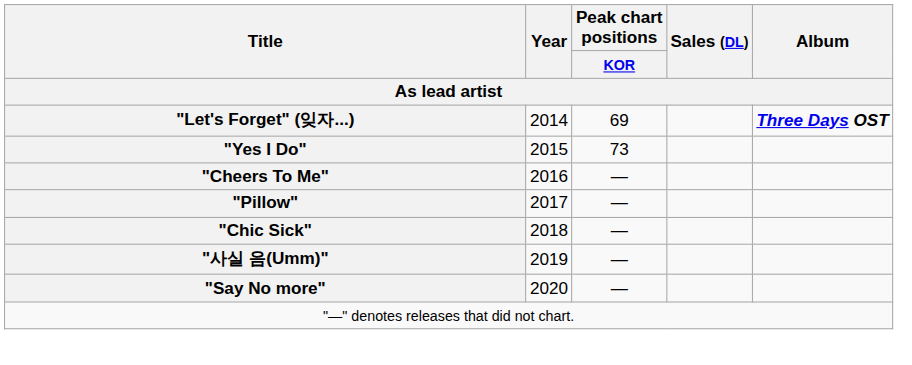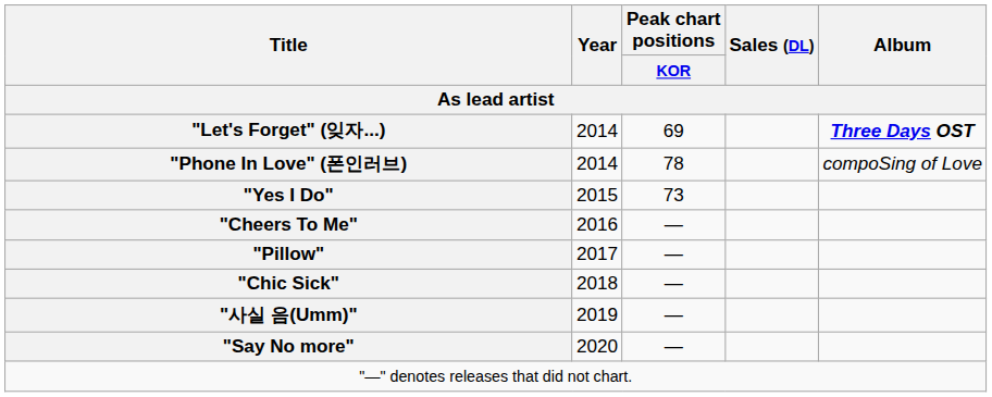 <table class="wikitable plainrowheaders" style="text-align:center;">
 <tr>
 <th scope="col" rowspan="2" style="width:30em;">Title</th>
 <th scope="col" rowspan="2">Year</th>
 <th scope="col" colspan="1">Peak chart <br> positions</th>
 <th scope="col" rowspan="2">Sales <small>(<a href='#'>DL</a>)</small></th>
 <th scope="col" rowspan="2">Album</th>
 </tr>
 <tr>
 <th><small><a href='#'>KOR</a></small><br></th>
 </tr>
 <tr>
 <th scope="col" colspan="5">As lead artist</th>
 </tr>
 <tr>
 <th scope="row">"Let's Forget" (잊자...)</th>
 <td>2014</td>
 <td>69</td>
 <td></td>
 <td><strong><em><a href='#'>Three Days</a> OST</em></strong></td>
+</tr>
+<tr>
+<th scope="row">"Phone In Love" (폰인러브)</th>
+<td>2014</td>
+<td>78</td>
+<td></td>
+<td><em>compoSing of Love</em></td>
 </tr>
 <tr>
 <th scope="row">"Yes I Do"</th>
 <td>2015</td>
 <td>73</td>
 <td></td>
 <td></td>
 </tr>
 <tr>
 <th scope="row">"Cheers To Me"</th>
 <td>2016</td>
 <td>—</td>
 <td></td>
 <td></td>
 </tr>
 <tr>
 <th scope="row">"Pillow"</th>
 <td>2017</td>
 <td>—</td>
 <td></td>
 <td></td>
 </tr>
 <tr>
 <th scope="row">"Chic Sick"</th>
 <td>2018</td>
 <td>—</td>
 <td></td>
 <td></td>
 </tr>
 <tr>
 <th scope="row">"사실 음(Umm)"</th>
 <td>2019</td>
 <td>—</td>
 <td></td>
 <td></td>
 </tr>
 <tr>
 <th scope="row">"Say No more"</th>
 <td>2020</td>
 <td>—</td>
 <td></td>
 <td></td>
 </tr>
 <tr>
 <td colspan="5" align="center"><small>"—" denotes releases that did not chart.</small></td>
 </tr>
 </table>
